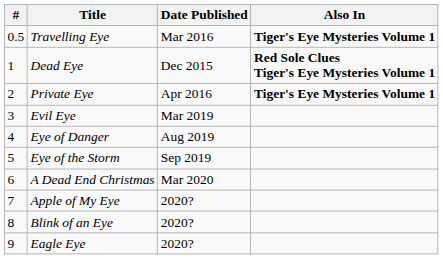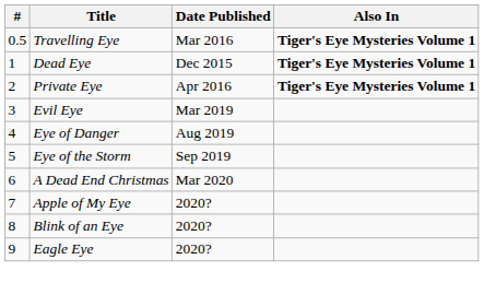 <table class="wikitable">
 <tr>
 <th>#</th>
 <th>Title</th>
 <th>Date Published</th>
 <th>Also In</th>
 </tr>
 <tr>
 <td>0.5</td>
 <td><em>Travelling Eye</em></td>
 <td>Mar 2016</td>
 <td><strong>Tiger's Eye Mysteries Volume 1</strong></td>
 </tr>
 <tr>
 <td>1</td>
 <td><em>Dead Eye</em></td>
 <td>Dec 2015</td>
-<td><strong>Red Sole Clues</strong><br><strong>Tiger's Eye Mysteries Volume 1</strong></td>
+<td><strong>Tiger's Eye Mysteries Volume 1</strong></td>
 </tr>
 <tr>
 <td>2</td>
 <td><em>Private Eye</em></td>
 <td>Apr 2016</td>
 <td><strong>Tiger's Eye Mysteries Volume 1</strong></td>
 </tr>
 <tr>
 <td>3</td>
 <td><em>Evil Eye</em></td>
 <td>Mar 2019</td>
 <td></td>
 </tr>
 <tr>
 <td>4</td>
 <td><em>Eye of Danger</em></td>
 <td>Aug 2019</td>
 <td></td>
 </tr>
 <tr>
 <td>5</td>
 <td><em>Eye of the Storm</em></td>
 <td>Sep 2019</td>
 <td></td>
 </tr>
 <tr>
 <td>6</td>
 <td><em>A Dead End Christmas</em></td>
 <td>Mar 2020</td>
 <td></td>
 </tr>
 <tr>
 <td>7</td>
 <td><em>Apple of My Eye</em></td>
 <td>2020?</td>
 <td></td>
 </tr>
 <tr>
 <td>8</td>
 <td><em>Blink of an Eye</em></td>
 <td>2020?</td>
 <td></td>
 </tr>
 <tr>
 <td>9</td>
 <td><em>Eagle Eye</em></td>
 <td>2020?</td>
 <td></td>
 </tr>
 </table>
